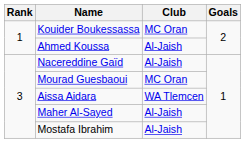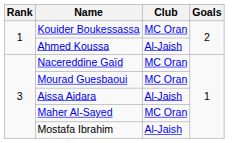 <table class="wikitable" style="text-align:center">
 <tr>
 <th>Rank</th>
 <th>Name</th>
 <th>Club</th>
 <th>Goals</th>
 </tr>
 <tr>
 <td rowspan=2>1</td>
 <td style="text-align:left"> <a href='#'>Kouider Boukessassa</a></td>
 <td style="text-align:left"> <a href='#'>MC Oran</a></td>
 <td rowspan=2>2</td>
 </tr>
 <tr>
 <td style="text-align:left"> <a href='#'>Ahmed Koussa</a></td>
 <td style="text-align:left"> <a href='#'>Al-Jaish</a></td>
 </tr>
 <tr>
 <td rowspan=5>3</td>
 <td style="text-align:left"> <a href='#'>Nacereddine Gaïd</a></td>
-<td style="text-align:left"> <a href='#'>Al-Jaish</a></td>
+<td style="text-align:left"> <a href='#'>MC Oran</a></td>
 <td rowspan=5>1</td>
 </tr>
 <tr>
 <td style="text-align:left"> <a href='#'>Mourad Guesbaoui</a></td>
 <td style="text-align:left"> <a href='#'>MC Oran</a></td>
 </tr>
 <tr>
 <td style="text-align:left"> <a href='#'>Aissa Aidara</a></td>
-<td style="text-align:left"> <a href='#'>WA Tlemcen</a></td>
+<td style="text-align:left"> <a href='#'>Al-Jaish</a></td>
 </tr>
 <tr>
 <td style="text-align:left"> <a href='#'>Maher Al-Sayed</a></td>
-<td style="text-align:left"> <a href='#'>Al-Jaish</a></td>
+<td style="text-align:left"> <a href='#'>MC Oran</a></td>
 </tr>
 <tr>
 <td style="text-align:left"> Mostafa Ibrahim</td>
 <td style="text-align:left"> <a href='#'>Al-Jaish</a></td>
 </tr>
 </table>
